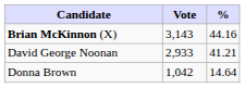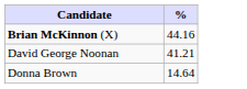 <table class="wikitable sortable">
 <tr>
 <th style="background:#ddf; width:200px;">Candidate</th>
-<th style="background:#ddf; width:50px;">Vote</th>
 <th style="background:#ddf; width:30px;">%</th>
 </tr>
 <tr>
 <td><strong>Brian McKinnon</strong> (X)</td>
-<td>3,143</td>
 <td>44.16</td>
 </tr>
 <tr>
 <td>David George Noonan</td>
-<td>2,933</td>
 <td>41.21</td>
 </tr>
 <tr>
 <td>Donna Brown</td>
-<td>1,042</td>
 <td>14.64</td>
 </tr>
 </table>
